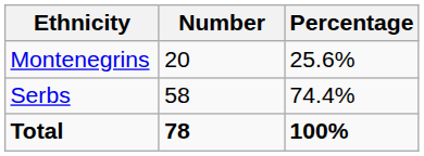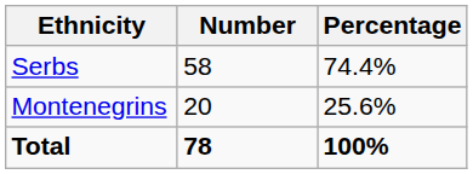 <table class="wikitable">
 <tr>
 <th width="100px">Ethnicity</th>
 <th width="80px">Number</th>
 <th width="80px">Percentage</th>
 </tr>
 <tr>
+<td><a href='#'>Serbs</a></td>
+<td>58</td>
+<td>74.4%</td>
+</tr>
+<tr>
 <td><a href='#'>Montenegrins</a></td>
 <td>20</td>
 <td>25.6%</td>
-</tr>
-<tr>
-<td><a href='#'>Serbs</a></td>
-<td>58</td>
-<td>74.4%</td>
 </tr>
 <tr>
 <td><strong>Total</strong></td>
 <td><strong>78</strong></td>
 <td><strong>100%</strong></td>
 </tr>
 </table>
